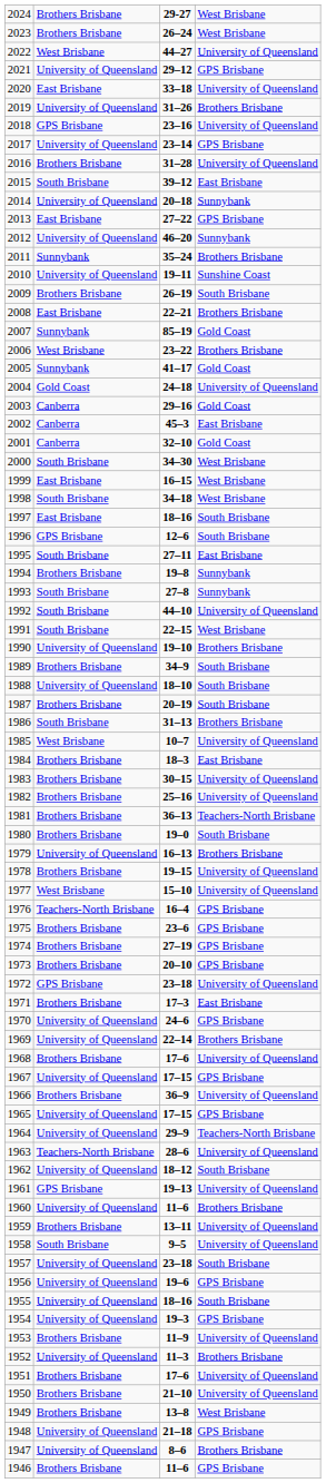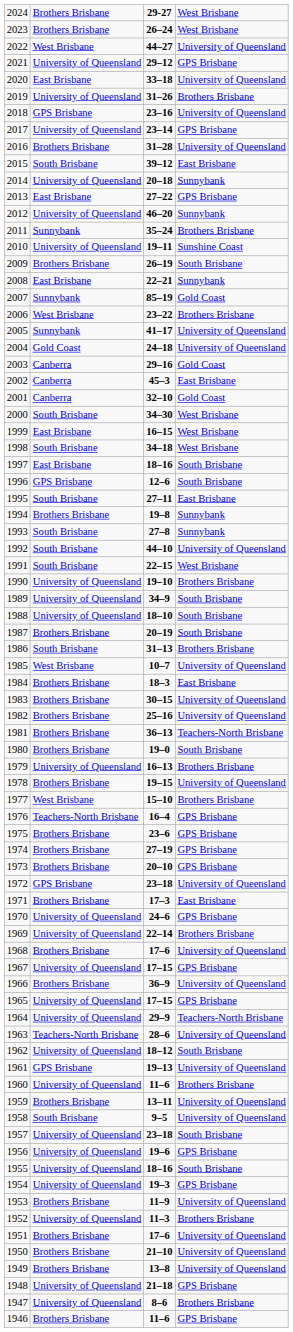 <table class="wikitable sortable">
 <tr>
 <td>2024</td>
 <td> <a href='#'>Brothers Brisbane</a></td>
 <td align=center><strong>29-27</strong></td>
 <td> <a href='#'>West Brisbane</a></td>
 </tr>
 <tr>
 <td>2023</td>
 <td> <a href='#'>Brothers Brisbane</a></td>
 <td align=center><strong>26–24</strong></td>
 <td> <a href='#'>West Brisbane</a></td>
 </tr>
 <tr>
 <td>2022</td>
 <td> <a href='#'>West Brisbane</a></td>
 <td align=center><strong>44–27</strong></td>
 <td> <a href='#'>University of Queensland</a></td>
 </tr>
 <tr>
 <td>2021</td>
 <td> <a href='#'>University of Queensland</a></td>
 <td align=center><strong>29–12</strong></td>
 <td> <a href='#'>GPS Brisbane</a></td>
 </tr>
 <tr>
 <td>2020</td>
 <td> <a href='#'>East Brisbane</a></td>
 <td align=center><strong>33–18</strong></td>
 <td> <a href='#'>University of Queensland</a></td>
 </tr>
 <tr>
 <td>2019</td>
 <td> <a href='#'>University of Queensland</a></td>
 <td align=center><strong>31–26</strong></td>
 <td> <a href='#'>Brothers Brisbane</a></td>
 </tr>
 <tr>
 <td>2018</td>
 <td> <a href='#'>GPS Brisbane</a></td>
 <td align=center><strong>23–16</strong></td>
 <td> <a href='#'>University of Queensland</a></td>
 </tr>
 <tr>
 <td>2017</td>
 <td> <a href='#'>University of Queensland</a></td>
 <td align=center><strong>23–14</strong></td>
 <td> <a href='#'>GPS Brisbane</a></td>
 </tr>
 <tr>
 <td>2016</td>
 <td> <a href='#'>Brothers Brisbane</a></td>
 <td align=center><strong>31–28</strong></td>
 <td> <a href='#'>University of Queensland</a></td>
 </tr>
 <tr>
 <td>2015</td>
 <td> <a href='#'>South Brisbane</a></td>
 <td align=center><strong>39–12</strong></td>
 <td> <a href='#'>East Brisbane</a></td>
 </tr>
 <tr>
 <td>2014</td>
 <td> <a href='#'>University of Queensland</a></td>
 <td align=center><strong>20–18</strong></td>
 <td> <a href='#'>Sunnybank</a></td>
 </tr>
 <tr>
 <td>2013</td>
 <td> <a href='#'>East Brisbane</a></td>
 <td align=center><strong>27–22</strong></td>
 <td> <a href='#'>GPS Brisbane</a></td>
 </tr>
 <tr>
 <td>2012</td>
 <td> <a href='#'>University of Queensland</a></td>
 <td align=center><strong>46–20</strong></td>
 <td> <a href='#'>Sunnybank</a></td>
 </tr>
 <tr>
 <td>2011</td>
 <td> <a href='#'>Sunnybank</a></td>
 <td align=center><strong>35–24</strong></td>
 <td> <a href='#'>Brothers Brisbane</a></td>
 </tr>
 <tr>
 <td>2010</td>
 <td> <a href='#'>University of Queensland</a></td>
 <td align=center><strong>19–11</strong></td>
 <td> <a href='#'>Sunshine Coast</a></td>
 </tr>
 <tr>
 <td>2009</td>
 <td> <a href='#'>Brothers Brisbane</a></td>
 <td align=center><strong>26–19</strong></td>
 <td> <a href='#'>South Brisbane</a></td>
 </tr>
 <tr>
 <td>2008</td>
 <td> <a href='#'>East Brisbane</a></td>
 <td align=center><strong>22–21</strong></td>
-<td> <a href='#'>Brothers Brisbane</a></td>
+<td> <a href='#'>Sunnybank</a></td>
 </tr>
 <tr>
 <td>2007</td>
 <td> <a href='#'>Sunnybank</a></td>
 <td align=center><strong>85–19</strong></td>
 <td> <a href='#'>Gold Coast</a></td>
 </tr>
 <tr>
 <td>2006</td>
 <td> <a href='#'>West Brisbane</a></td>
 <td align=center><strong>23–22</strong></td>
 <td> <a href='#'>Brothers Brisbane</a></td>
 </tr>
 <tr>
 <td>2005</td>
 <td> <a href='#'>Sunnybank</a></td>
 <td align=center><strong>41–17</strong></td>
-<td> <a href='#'>Gold Coast</a></td>
+<td> <a href='#'>University of Queensland</a></td>
 </tr>
 <tr>
 <td>2004</td>
 <td> <a href='#'>Gold Coast</a></td>
 <td align=center><strong>24–18</strong></td>
 <td> <a href='#'>University of Queensland</a></td>
 </tr>
 <tr>
 <td>2003</td>
 <td> <a href='#'>Canberra</a></td>
 <td align=center><strong>29–16</strong></td>
 <td> <a href='#'>Gold Coast</a></td>
 </tr>
 <tr>
 <td>2002</td>
 <td> <a href='#'>Canberra</a></td>
 <td align=center><strong>45–3</strong></td>
 <td> <a href='#'>East Brisbane</a></td>
 </tr>
 <tr>
 <td>2001</td>
 <td> <a href='#'>Canberra</a></td>
 <td align=center><strong>32–10</strong></td>
 <td> <a href='#'>Gold Coast</a></td>
 </tr>
 <tr>
 <td>2000</td>
 <td> <a href='#'>South Brisbane</a></td>
 <td align=center><strong>34–30</strong></td>
 <td> <a href='#'>West Brisbane</a></td>
 </tr>
 <tr>
 <td>1999</td>
 <td> <a href='#'>East Brisbane</a></td>
 <td align=center><strong>16–15</strong></td>
 <td> <a href='#'>West Brisbane</a></td>
 </tr>
 <tr>
 <td>1998</td>
 <td> <a href='#'>South Brisbane</a></td>
 <td align=center><strong>34–18</strong></td>
 <td> <a href='#'>West Brisbane</a></td>
 </tr>
 <tr>
 <td>1997</td>
 <td> <a href='#'>East Brisbane</a></td>
 <td align=center><strong>18–16</strong></td>
 <td> <a href='#'>South Brisbane</a></td>
 </tr>
 <tr>
 <td>1996</td>
 <td> <a href='#'>GPS Brisbane</a></td>
 <td align=center><strong>12–6</strong></td>
 <td> <a href='#'>South Brisbane</a></td>
 </tr>
 <tr>
 <td>1995</td>
 <td> <a href='#'>South Brisbane</a></td>
 <td align=center><strong>27–11</strong></td>
 <td> <a href='#'>East Brisbane</a></td>
 </tr>
 <tr>
 <td>1994</td>
 <td> <a href='#'>Brothers Brisbane</a></td>
 <td align=center><strong>19–8</strong></td>
 <td> <a href='#'>Sunnybank</a></td>
 </tr>
 <tr>
 <td>1993</td>
 <td> <a href='#'>South Brisbane</a></td>
 <td align=center><strong>27–8</strong></td>
 <td> <a href='#'>Sunnybank</a></td>
 </tr>
 <tr>
 <td>1992</td>
 <td> <a href='#'>South Brisbane</a></td>
 <td align=center><strong>44–10</strong></td>
 <td> <a href='#'>University of Queensland</a></td>
 </tr>
 <tr>
 <td>1991</td>
 <td> <a href='#'>South Brisbane</a></td>
 <td align=center><strong>22–15</strong></td>
 <td> <a href='#'>West Brisbane</a></td>
 </tr>
 <tr>
 <td>1990</td>
 <td> <a href='#'>University of Queensland</a></td>
 <td align=center><strong>19–10</strong></td>
 <td> <a href='#'>Brothers Brisbane</a></td>
 </tr>
 <tr>
 <td>1989</td>
-<td> <a href='#'>Brothers Brisbane</a></td>
+<td> <a href='#'>University of Queensland</a></td>
 <td align=center><strong>34–9</strong></td>
 <td> <a href='#'>South Brisbane</a></td>
 </tr>
 <tr>
 <td>1988</td>
 <td> <a href='#'>University of Queensland</a></td>
 <td align=center><strong>18–10</strong></td>
 <td> <a href='#'>South Brisbane</a></td>
 </tr>
 <tr>
 <td>1987</td>
 <td> <a href='#'>Brothers Brisbane</a></td>
 <td align=center><strong>20–19</strong></td>
 <td> <a href='#'>South Brisbane</a></td>
 </tr>
 <tr>
 <td>1986</td>
 <td> <a href='#'>South Brisbane</a></td>
 <td align=center><strong>31–13</strong></td>
 <td> <a href='#'>Brothers Brisbane</a></td>
 </tr>
 <tr>
 <td>1985</td>
 <td> <a href='#'>West Brisbane</a></td>
 <td align=center><strong>10–7</strong></td>
 <td> <a href='#'>University of Queensland</a></td>
 </tr>
 <tr>
 <td>1984</td>
 <td> <a href='#'>Brothers Brisbane</a></td>
 <td align=center><strong>18–3</strong></td>
 <td> <a href='#'>East Brisbane</a></td>
 </tr>
 <tr>
 <td>1983</td>
 <td> <a href='#'>Brothers Brisbane</a></td>
 <td align=center><strong>30–15</strong></td>
 <td> <a href='#'>University of Queensland</a></td>
 </tr>
 <tr>
 <td>1982</td>
 <td> <a href='#'>Brothers Brisbane</a></td>
 <td align=center><strong>25–16</strong></td>
 <td> <a href='#'>University of Queensland</a></td>
 </tr>
 <tr>
 <td>1981</td>
 <td> <a href='#'>Brothers Brisbane</a></td>
 <td align=center><strong>36–13</strong></td>
 <td> <a href='#'>Teachers-North Brisbane</a></td>
 </tr>
 <tr>
 <td>1980</td>
 <td> <a href='#'>Brothers Brisbane</a></td>
 <td align=center><strong>19–0</strong></td>
 <td> <a href='#'>South Brisbane</a></td>
 </tr>
 <tr>
 <td>1979</td>
 <td> <a href='#'>University of Queensland</a></td>
 <td align=center><strong>16–13</strong></td>
 <td> <a href='#'>Brothers Brisbane</a></td>
 </tr>
 <tr>
 <td>1978</td>
 <td> <a href='#'>Brothers Brisbane</a></td>
 <td align=center><strong>19–15</strong></td>
 <td> <a href='#'>University of Queensland</a></td>
 </tr>
 <tr>
 <td>1977</td>
 <td> <a href='#'>West Brisbane</a></td>
 <td align=center><strong>15–10</strong></td>
-<td> <a href='#'>University of Queensland</a></td>
+<td> <a href='#'>Brothers Brisbane</a></td>
 </tr>
 <tr>
 <td>1976</td>
 <td> <a href='#'>Teachers-North Brisbane</a></td>
 <td align=center><strong>16–4</strong></td>
 <td> <a href='#'>GPS Brisbane</a></td>
 </tr>
 <tr>
 <td>1975</td>
 <td> <a href='#'>Brothers Brisbane</a></td>
 <td align=center><strong>23–6</strong></td>
 <td> <a href='#'>GPS Brisbane</a></td>
 </tr>
 <tr>
 <td>1974</td>
 <td> <a href='#'>Brothers Brisbane</a></td>
 <td align=center><strong>27–19</strong></td>
 <td> <a href='#'>GPS Brisbane</a></td>
 </tr>
 <tr>
 <td>1973</td>
 <td> <a href='#'>Brothers Brisbane</a></td>
 <td align=center><strong>20–10</strong></td>
 <td> <a href='#'>GPS Brisbane</a></td>
 </tr>
 <tr>
 <td>1972</td>
 <td> <a href='#'>GPS Brisbane</a></td>
 <td align=center><strong>23–18</strong></td>
 <td> <a href='#'>University of Queensland</a></td>
 </tr>
 <tr>
 <td>1971</td>
 <td> <a href='#'>Brothers Brisbane</a></td>
 <td align=center><strong>17–3</strong></td>
 <td> <a href='#'>East Brisbane</a></td>
 </tr>
 <tr>
 <td>1970</td>
 <td> <a href='#'>University of Queensland</a></td>
 <td align=center><strong>24–6</strong></td>
 <td> <a href='#'>GPS Brisbane</a></td>
 </tr>
 <tr>
 <td>1969</td>
 <td> <a href='#'>University of Queensland</a></td>
 <td align=center><strong>22–14</strong></td>
 <td> <a href='#'>Brothers Brisbane</a></td>
 </tr>
 <tr>
 <td>1968</td>
 <td> <a href='#'>Brothers Brisbane</a></td>
 <td align=center><strong>17–6</strong></td>
 <td> <a href='#'>University of Queensland</a></td>
 </tr>
 <tr>
 <td>1967</td>
 <td> <a href='#'>University of Queensland</a></td>
 <td align=center><strong>17–15</strong></td>
 <td> <a href='#'>GPS Brisbane</a></td>
 </tr>
 <tr>
 <td>1966</td>
 <td> <a href='#'>Brothers Brisbane</a></td>
 <td align=center><strong>36–9</strong></td>
 <td> <a href='#'>University of Queensland</a></td>
 </tr>
 <tr>
 <td>1965</td>
 <td> <a href='#'>University of Queensland</a></td>
 <td align=center><strong>17–15</strong></td>
 <td> <a href='#'>GPS Brisbane</a></td>
 </tr>
 <tr>
 <td>1964</td>
 <td> <a href='#'>University of Queensland</a></td>
 <td align=center><strong>29–9</strong></td>
 <td> <a href='#'>Teachers-North Brisbane</a></td>
 </tr>
 <tr>
 <td>1963</td>
 <td> <a href='#'>Teachers-North Brisbane</a></td>
 <td align=center><strong>28–6</strong></td>
 <td> <a href='#'>University of Queensland</a></td>
 </tr>
 <tr>
 <td>1962</td>
 <td> <a href='#'>University of Queensland</a></td>
 <td align=center><strong>18–12</strong></td>
 <td> <a href='#'>South Brisbane</a></td>
 </tr>
 <tr>
 <td>1961</td>
 <td> <a href='#'>GPS Brisbane</a></td>
 <td align=center><strong>19–13</strong></td>
 <td> <a href='#'>University of Queensland</a></td>
 </tr>
 <tr>
 <td>1960</td>
 <td> <a href='#'>University of Queensland</a></td>
 <td align=center><strong>11–6</strong></td>
 <td> <a href='#'>Brothers Brisbane</a></td>
 </tr>
 <tr>
 <td>1959</td>
 <td> <a href='#'>Brothers Brisbane</a></td>
 <td align=center><strong>13–11</strong></td>
 <td> <a href='#'>University of Queensland</a></td>
 </tr>
 <tr>
 <td>1958</td>
 <td> <a href='#'>South Brisbane</a></td>
 <td align=center><strong>9–5</strong></td>
 <td> <a href='#'>University of Queensland</a></td>
 </tr>
 <tr>
 <td>1957</td>
 <td> <a href='#'>University of Queensland</a></td>
 <td align=center><strong>23–18</strong></td>
 <td> <a href='#'>South Brisbane</a></td>
 </tr>
 <tr>
 <td>1956</td>
 <td> <a href='#'>University of Queensland</a></td>
 <td align=center><strong>19–6</strong></td>
 <td> <a href='#'>GPS Brisbane</a></td>
 </tr>
 <tr>
 <td>1955</td>
 <td> <a href='#'>University of Queensland</a></td>
 <td align=center><strong>18–16</strong></td>
 <td> <a href='#'>South Brisbane</a></td>
 </tr>
 <tr>
 <td>1954</td>
 <td> <a href='#'>University of Queensland</a></td>
 <td align=center><strong>19–3</strong></td>
 <td> <a href='#'>GPS Brisbane</a></td>
 </tr>
 <tr>
 <td>1953</td>
 <td> <a href='#'>Brothers Brisbane</a></td>
 <td align=center><strong>11–9</strong></td>
 <td> <a href='#'>University of Queensland</a></td>
 </tr>
 <tr>
 <td>1952</td>
 <td> <a href='#'>University of Queensland</a></td>
 <td align=center><strong>11–3</strong></td>
 <td> <a href='#'>Brothers Brisbane</a></td>
 </tr>
 <tr>
 <td>1951</td>
 <td> <a href='#'>Brothers Brisbane</a></td>
 <td align=center><strong>17–6</strong></td>
 <td> <a href='#'>University of Queensland</a></td>
 </tr>
 <tr>
 <td>1950</td>
 <td> <a href='#'>Brothers Brisbane</a></td>
 <td align=center><strong>21–10</strong></td>
 <td> <a href='#'>University of Queensland</a></td>
 </tr>
 <tr>
 <td>1949</td>
 <td> <a href='#'>Brothers Brisbane</a></td>
 <td align=center><strong>13–8</strong></td>
-<td> <a href='#'>West Brisbane</a></td>
+<td> <a href='#'>University of Queensland</a></td>
 </tr>
 <tr>
 <td>1948</td>
 <td> <a href='#'>University of Queensland</a></td>
 <td align=center><strong>21–18</strong></td>
 <td> <a href='#'>GPS Brisbane</a></td>
 </tr>
 <tr>
 <td>1947</td>
 <td> <a href='#'>University of Queensland</a></td>
 <td align=center><strong>8–6</strong></td>
 <td> <a href='#'>Brothers Brisbane</a></td>
 </tr>
 <tr>
 <td>1946</td>
 <td> <a href='#'>Brothers Brisbane</a></td>
 <td align=center><strong>11–6</strong></td>
 <td> <a href='#'>GPS Brisbane</a></td>
 </tr>
 </table>
